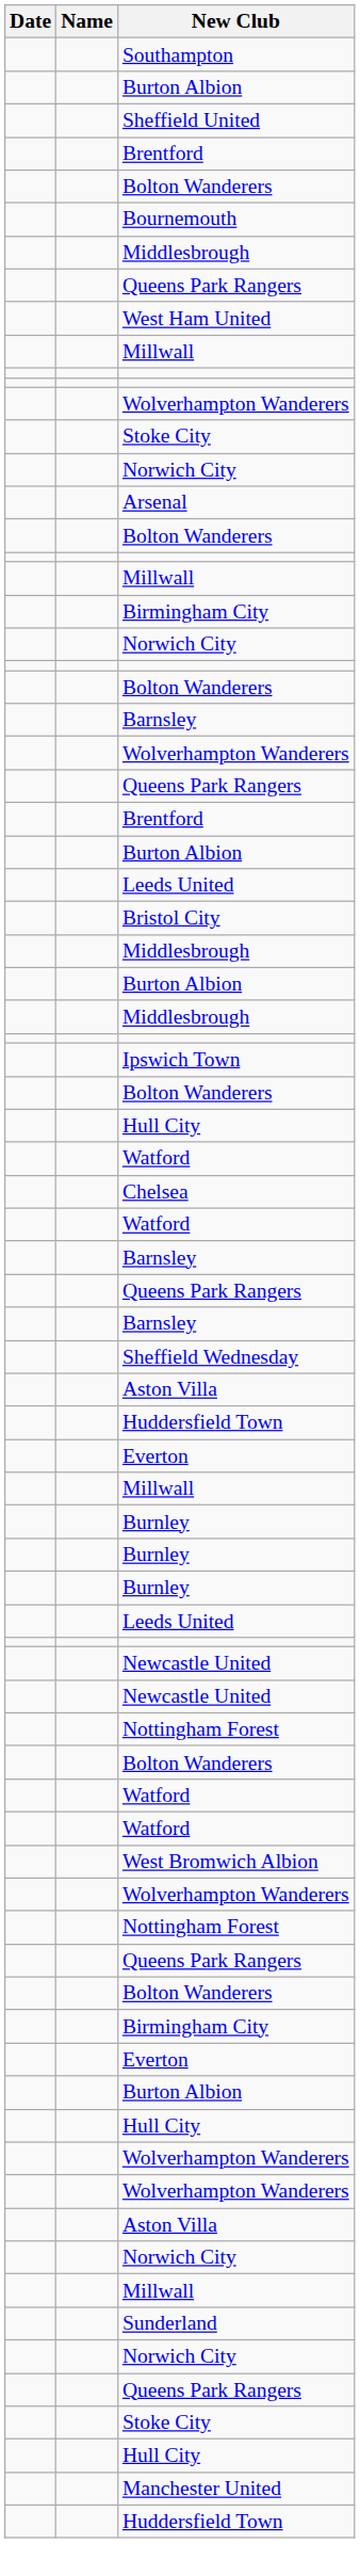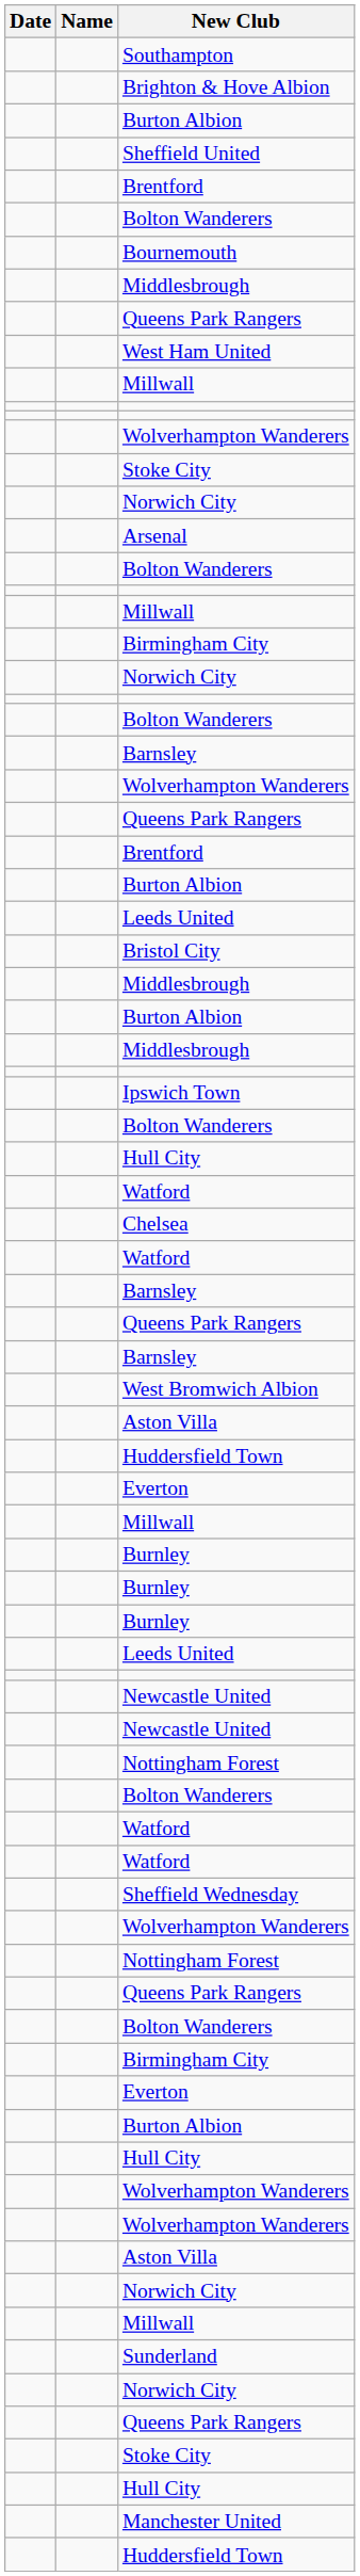 <table class="wikitable sortable">
 <tr>
 <th>Date</th>
 <th>Name</th>
 <th>New Club</th>
 </tr>
 <tr>
 <td><strong></strong></td>
 <td></td>
 <td><a href='#'>Southampton</a></td>
+</tr>
+<tr>
+<td><strong></strong></td>
+<td></td>
+<td><a href='#'>Brighton & Hove Albion</a></td>
 </tr>
 <tr>
 <td><strong></strong></td>
 <td></td>
 <td><a href='#'>Burton Albion</a></td>
 </tr>
 <tr>
 <td><strong></strong></td>
 <td></td>
 <td><a href='#'>Sheffield United</a></td>
 </tr>
 <tr>
 <td><strong></strong></td>
 <td></td>
 <td><a href='#'>Brentford</a></td>
 </tr>
 <tr>
 <td><strong></strong></td>
 <td></td>
 <td><a href='#'>Bolton Wanderers</a></td>
 </tr>
 <tr>
 <td><strong></strong></td>
 <td></td>
 <td><a href='#'>Bournemouth</a></td>
 </tr>
 <tr>
 <td><strong></strong></td>
 <td></td>
 <td><a href='#'>Middlesbrough</a></td>
 </tr>
 <tr>
 <td><strong></strong></td>
 <td></td>
 <td><a href='#'>Queens Park Rangers</a></td>
 </tr>
 <tr>
 <td><strong></strong></td>
 <td></td>
 <td><a href='#'>West Ham United</a></td>
 </tr>
 <tr>
 <td><strong></strong></td>
 <td></td>
 <td><a href='#'>Millwall</a></td>
 </tr>
 <tr>
 <td><strong></strong></td>
 <td></td>
 <td></td>
 </tr>
 <tr>
 <td><strong></strong></td>
 <td></td>
 <td></td>
 </tr>
 <tr>
 <td><strong></strong></td>
 <td></td>
 <td><a href='#'>Wolverhampton Wanderers</a></td>
 </tr>
 <tr>
 <td><strong></strong></td>
 <td></td>
 <td><a href='#'>Stoke City</a></td>
 </tr>
 <tr>
 <td><strong></strong></td>
 <td></td>
 <td><a href='#'>Norwich City</a></td>
 </tr>
 <tr>
 <td><strong></strong></td>
 <td></td>
 <td><a href='#'>Arsenal</a></td>
 </tr>
 <tr>
 <td><strong></strong></td>
 <td></td>
 <td><a href='#'>Bolton Wanderers</a></td>
 </tr>
 <tr>
 <td><strong></strong></td>
 <td></td>
 <td></td>
 </tr>
 <tr>
 <td><strong></strong></td>
 <td></td>
 <td><a href='#'>Millwall</a></td>
 </tr>
 <tr>
 <td><strong></strong></td>
 <td></td>
 <td><a href='#'>Birmingham City</a></td>
 </tr>
 <tr>
 <td><strong></strong></td>
 <td></td>
 <td><a href='#'>Norwich City</a></td>
 </tr>
 <tr>
 <td><strong></strong></td>
 <td></td>
 <td></td>
 </tr>
 <tr>
 <td><strong></strong></td>
 <td></td>
 <td><a href='#'>Bolton Wanderers</a></td>
 </tr>
 <tr>
 <td><strong></strong></td>
 <td></td>
 <td><a href='#'>Barnsley</a></td>
 </tr>
 <tr>
 <td><strong></strong></td>
 <td></td>
 <td><a href='#'>Wolverhampton Wanderers</a></td>
 </tr>
 <tr>
 <td><strong></strong></td>
 <td></td>
 <td><a href='#'>Queens Park Rangers</a></td>
 </tr>
 <tr>
 <td><strong></strong></td>
 <td></td>
 <td><a href='#'>Brentford</a></td>
 </tr>
 <tr>
 <td><strong></strong></td>
 <td></td>
 <td><a href='#'>Burton Albion</a></td>
 </tr>
 <tr>
 <td><strong></strong></td>
 <td></td>
 <td><a href='#'>Leeds United</a></td>
 </tr>
 <tr>
 <td><strong></strong></td>
 <td></td>
 <td><a href='#'>Bristol City</a></td>
 </tr>
 <tr>
 <td><strong></strong></td>
 <td></td>
 <td><a href='#'>Middlesbrough</a></td>
 </tr>
 <tr>
 <td><strong></strong></td>
 <td></td>
 <td><a href='#'>Burton Albion</a></td>
 </tr>
 <tr>
 <td><strong></strong></td>
 <td></td>
 <td><a href='#'>Middlesbrough</a></td>
 </tr>
 <tr>
 <td><strong></strong></td>
 <td></td>
 <td></td>
 </tr>
 <tr>
 <td><strong></strong></td>
 <td></td>
 <td><a href='#'>Ipswich Town</a></td>
 </tr>
 <tr>
 <td><strong></strong></td>
 <td></td>
 <td><a href='#'>Bolton Wanderers</a></td>
 </tr>
 <tr>
 <td><strong></strong></td>
 <td></td>
 <td><a href='#'>Hull City</a></td>
 </tr>
 <tr>
 <td><strong></strong></td>
 <td></td>
 <td><a href='#'>Watford</a></td>
 </tr>
 <tr>
 <td><strong></strong></td>
 <td></td>
 <td><a href='#'>Chelsea</a></td>
 </tr>
 <tr>
 <td><strong></strong></td>
 <td></td>
 <td><a href='#'>Watford</a></td>
 </tr>
 <tr>
 <td><strong></strong></td>
 <td></td>
 <td><a href='#'>Barnsley</a></td>
 </tr>
 <tr>
 <td><strong></strong></td>
 <td></td>
 <td><a href='#'>Queens Park Rangers</a></td>
 </tr>
 <tr>
 <td><strong></strong></td>
 <td></td>
 <td><a href='#'>Barnsley</a></td>
 </tr>
 <tr>
 <td><strong></strong></td>
 <td></td>
-<td><a href='#'>Sheffield Wednesday</a></td>
+<td><a href='#'>West Bromwich Albion</a></td>
 </tr>
 <tr>
 <td><strong></strong></td>
 <td></td>
 <td><a href='#'>Aston Villa</a></td>
 </tr>
 <tr>
 <td><strong></strong></td>
 <td></td>
 <td><a href='#'>Huddersfield Town</a></td>
 </tr>
 <tr>
 <td><strong></strong></td>
 <td></td>
 <td><a href='#'>Everton</a></td>
 </tr>
 <tr>
 <td><strong></strong></td>
 <td></td>
 <td><a href='#'>Millwall</a></td>
 </tr>
 <tr>
 <td><strong></strong></td>
 <td></td>
 <td><a href='#'>Burnley</a></td>
 </tr>
 <tr>
 <td><strong></strong></td>
 <td></td>
 <td><a href='#'>Burnley</a></td>
 </tr>
 <tr>
 <td><strong></strong></td>
 <td></td>
 <td><a href='#'>Burnley</a></td>
 </tr>
 <tr>
 <td><strong></strong></td>
 <td></td>
 <td><a href='#'>Leeds United</a></td>
 </tr>
 <tr>
 <td><strong></strong></td>
 <td></td>
 <td></td>
 </tr>
 <tr>
 <td><strong></strong></td>
 <td></td>
 <td><a href='#'>Newcastle United</a></td>
 </tr>
 <tr>
 <td><strong></strong></td>
 <td></td>
 <td><a href='#'>Newcastle United</a></td>
 </tr>
 <tr>
 <td><strong></strong></td>
 <td></td>
 <td><a href='#'>Nottingham Forest</a></td>
 </tr>
 <tr>
 <td><strong></strong></td>
 <td></td>
 <td><a href='#'>Bolton Wanderers</a></td>
 </tr>
 <tr>
 <td><strong></strong></td>
 <td></td>
 <td><a href='#'>Watford</a></td>
 </tr>
 <tr>
 <td><strong></strong></td>
 <td></td>
 <td><a href='#'>Watford</a></td>
 </tr>
 <tr>
 <td><strong></strong></td>
 <td></td>
-<td><a href='#'>West Bromwich Albion</a></td>
+<td><a href='#'>Sheffield Wednesday</a></td>
 </tr>
 <tr>
 <td><strong></strong></td>
 <td></td>
 <td><a href='#'>Wolverhampton Wanderers</a></td>
 </tr>
 <tr>
 <td><strong></strong></td>
 <td></td>
 <td><a href='#'>Nottingham Forest</a></td>
 </tr>
 <tr>
 <td><strong></strong></td>
 <td></td>
 <td><a href='#'>Queens Park Rangers</a></td>
 </tr>
 <tr>
 <td><strong></strong></td>
 <td></td>
 <td><a href='#'>Bolton Wanderers</a></td>
 </tr>
 <tr>
 <td><strong></strong></td>
 <td></td>
 <td><a href='#'>Birmingham City</a></td>
 </tr>
 <tr>
 <td><strong></strong></td>
 <td></td>
 <td><a href='#'>Everton</a></td>
 </tr>
 <tr>
 <td><strong></strong></td>
 <td></td>
 <td><a href='#'>Burton Albion</a></td>
 </tr>
 <tr>
 <td><strong></strong></td>
 <td></td>
 <td><a href='#'>Hull City</a></td>
 </tr>
 <tr>
 <td><strong></strong></td>
 <td></td>
 <td><a href='#'>Wolverhampton Wanderers</a></td>
 </tr>
 <tr>
 <td><strong></strong></td>
 <td></td>
 <td><a href='#'>Wolverhampton Wanderers</a></td>
 </tr>
 <tr>
 <td><strong></strong></td>
 <td></td>
 <td><a href='#'>Aston Villa</a></td>
 </tr>
 <tr>
 <td><strong></strong></td>
 <td></td>
 <td><a href='#'>Norwich City</a></td>
 </tr>
 <tr>
 <td><strong></strong></td>
 <td></td>
 <td><a href='#'>Millwall</a></td>
 </tr>
 <tr>
 <td><strong></strong></td>
 <td></td>
 <td><a href='#'>Sunderland</a></td>
 </tr>
 <tr>
 <td><strong></strong></td>
 <td></td>
 <td><a href='#'>Norwich City</a></td>
 </tr>
 <tr>
 <td><strong></strong></td>
 <td></td>
 <td><a href='#'>Queens Park Rangers</a></td>
 </tr>
 <tr>
 <td><strong></strong></td>
 <td></td>
 <td><a href='#'>Stoke City</a></td>
 </tr>
 <tr>
 <td><strong></strong></td>
 <td></td>
 <td><a href='#'>Hull City</a></td>
 </tr>
 <tr>
 <td><strong></strong></td>
 <td></td>
 <td><a href='#'>Manchester United</a></td>
 </tr>
 <tr>
 <td><strong></strong></td>
 <td></td>
 <td><a href='#'>Huddersfield Town</a></td>
 </tr>
 </table>
